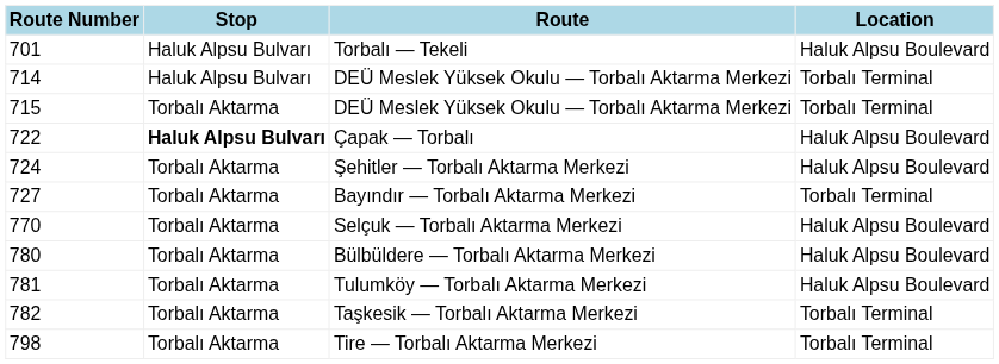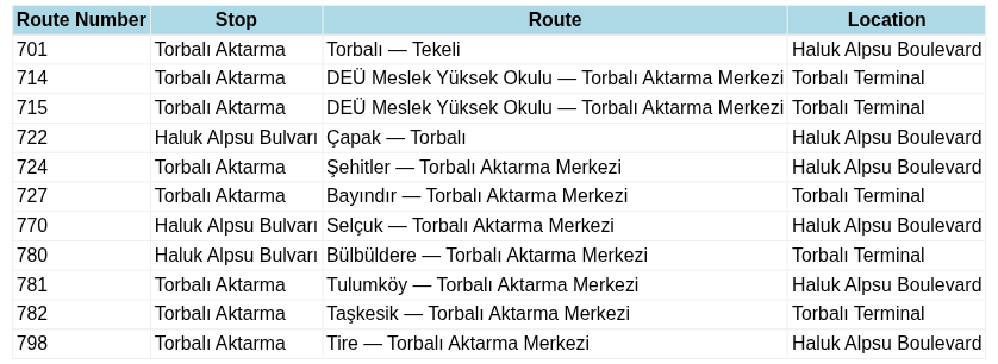 <table class="toccolours" border="1" cellpadding="3" style="margin-left: auto; margin-right: auto; border: none; border-collapse:collapse">
 <tr style="background:lightblue;">
 <th>Route Number</th>
 <th>Stop</th>
 <th>Route</th>
 <th>Location</th>
 </tr>
 <tr>
 <td>701 </td>
-<td>Haluk Alpsu Bulvarı</td>
+<td>Torbalı Aktarma</td>
 <td>Torbalı — Tekeli</td>
 <td>Haluk Alpsu Boulevard</td>
 </tr>
 <tr>
 <td>714</td>
-<td>Haluk Alpsu Bulvarı</td>
+<td>Torbalı Aktarma</td>
 <td>DEÜ Meslek Yüksek Okulu — Torbalı Aktarma Merkezi</td>
 <td>Torbalı Terminal</td>
 </tr>
 <tr>
 <td>715</td>
 <td>Torbalı Aktarma</td>
 <td>DEÜ Meslek Yüksek Okulu — Torbalı Aktarma Merkezi</td>
 <td>Torbalı Terminal</td>
 </tr>
 <tr>
 <td>722</td>
-<td><strong>Haluk Alpsu Bulvarı</strong></td>
+<td>Haluk Alpsu Bulvarı</td>
 <td>Çapak — Torbalı</td>
 <td>Haluk Alpsu Boulevard</td>
 </tr>
 <tr>
 <td>724</td>
 <td>Torbalı Aktarma</td>
 <td>Şehitler — Torbalı Aktarma Merkezi</td>
 <td>Haluk Alpsu Boulevard</td>
 </tr>
 <tr>
 <td>727</td>
 <td>Torbalı Aktarma</td>
 <td>Bayındır — Torbalı Aktarma Merkezi</td>
 <td>Torbalı Terminal</td>
 </tr>
 <tr>
 <td>770</td>
-<td>Torbalı Aktarma</td>
+<td>Haluk Alpsu Bulvarı</td>
 <td>Selçuk — Torbalı Aktarma Merkezi</td>
 <td>Haluk Alpsu Boulevard</td>
 </tr>
 <tr>
 <td>780</td>
-<td>Torbalı Aktarma</td>
+<td>Haluk Alpsu Bulvarı</td>
 <td>Bülbüldere — Torbalı Aktarma Merkezi</td>
-<td>Haluk Alpsu Boulevard</td>
+<td>Torbalı Terminal</td>
 </tr>
 <tr>
 <td>781</td>
 <td>Torbalı Aktarma</td>
 <td>Tulumköy — Torbalı Aktarma Merkezi</td>
 <td>Haluk Alpsu Boulevard</td>
 </tr>
 <tr>
 <td>782</td>
 <td>Torbalı Aktarma</td>
 <td>Taşkesik — Torbalı Aktarma Merkezi</td>
 <td>Torbalı Terminal</td>
 </tr>
 <tr>
 <td>798</td>
 <td>Torbalı Aktarma</td>
 <td>Tire — Torbalı Aktarma Merkezi</td>
-<td>Torbalı Terminal</td>
+<td>Haluk Alpsu Boulevard</td>
 </tr>
 </table>
